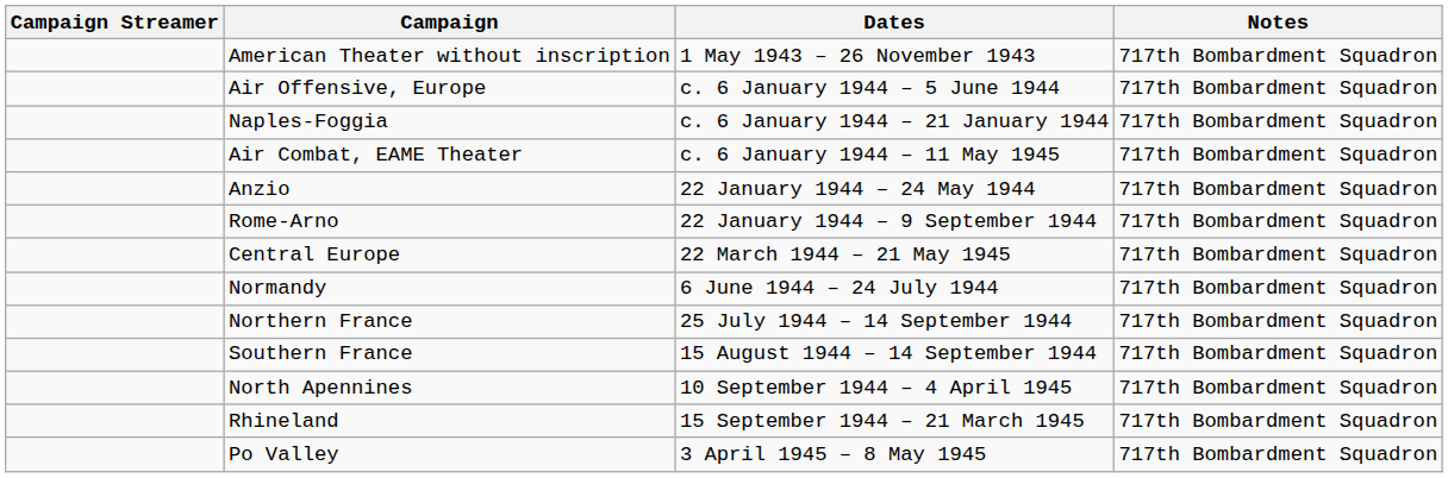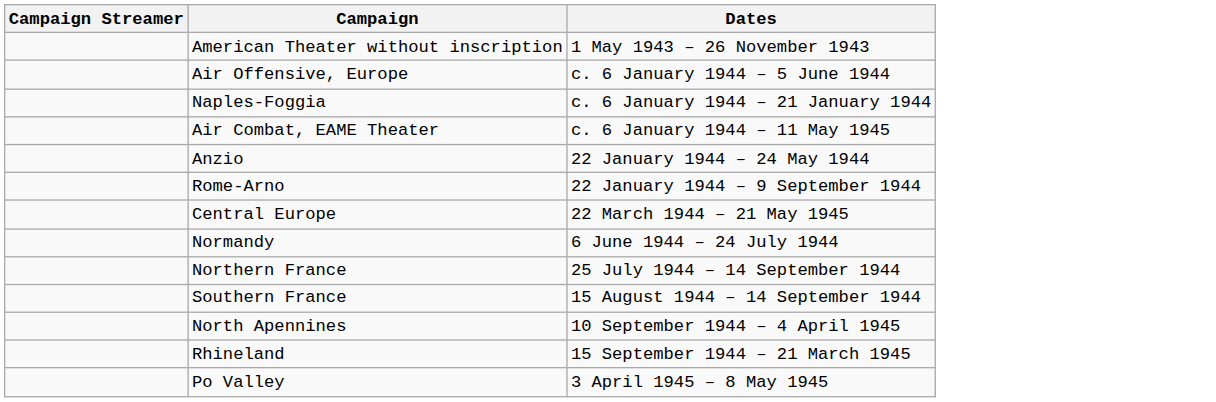 <table class="wikitable">
 <tr style="background:#efefef;">
 <th>Campaign Streamer</th>
 <th>Campaign</th>
 <th>Dates</th>
-<th>Notes</th>
 </tr>
 <tr>
 <td></td>
 <td>American Theater without inscription</td>
 <td>1 May 1943 – 26 November 1943</td>
-<td>717th Bombardment Squadron</td>
 </tr>
 <tr>
 <td></td>
 <td>Air Offensive, Europe</td>
 <td>c. 6 January 1944 – 5 June 1944</td>
-<td>717th Bombardment Squadron</td>
 </tr>
 <tr>
 <td></td>
 <td>Naples-Foggia</td>
 <td>c. 6 January 1944 – 21 January 1944</td>
-<td>717th Bombardment Squadron</td>
 </tr>
 <tr>
 <td></td>
 <td>Air Combat, EAME Theater</td>
 <td>c. 6 January 1944 – 11 May 1945</td>
-<td>717th Bombardment Squadron</td>
 </tr>
 <tr>
 <td></td>
 <td>Anzio</td>
 <td>22 January 1944 – 24 May 1944</td>
-<td>717th Bombardment Squadron</td>
 </tr>
 <tr>
 <td></td>
 <td>Rome-Arno</td>
 <td>22 January 1944 – 9 September 1944</td>
-<td>717th Bombardment Squadron</td>
 </tr>
 <tr>
 <td></td>
 <td>Central Europe</td>
 <td>22 March 1944 – 21 May 1945</td>
-<td>717th Bombardment Squadron</td>
 </tr>
 <tr>
 <td></td>
 <td>Normandy</td>
 <td>6 June 1944 – 24 July 1944</td>
-<td>717th Bombardment Squadron</td>
 </tr>
 <tr>
 <td></td>
 <td>Northern France</td>
 <td>25 July 1944 – 14 September 1944</td>
-<td>717th Bombardment Squadron</td>
 </tr>
 <tr>
 <td></td>
 <td>Southern France</td>
 <td>15 August 1944 – 14 September 1944</td>
-<td>717th Bombardment Squadron</td>
 </tr>
 <tr>
 <td></td>
 <td>North Apennines</td>
 <td>10 September 1944 – 4 April 1945</td>
-<td>717th Bombardment Squadron</td>
 </tr>
 <tr>
 <td></td>
 <td>Rhineland</td>
 <td>15 September 1944 – 21 March 1945</td>
-<td>717th Bombardment Squadron</td>
 </tr>
 <tr>
 <td></td>
 <td>Po Valley</td>
 <td>3 April 1945 – 8 May 1945</td>
-<td>717th Bombardment Squadron</td>
 </tr>
 </table>
